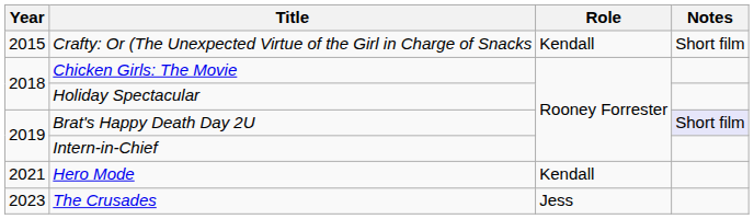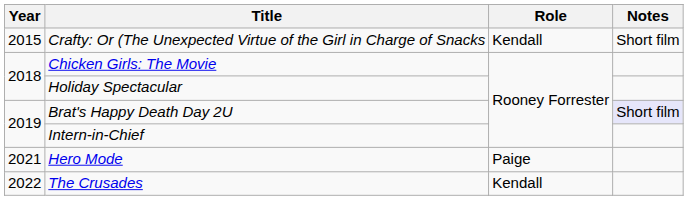 <table class="wikitable sortable">
 <tr>
 <th>Year</th>
 <th>Title</th>
 <th>Role</th>
 <th class="unsortable">Notes</th>
 </tr>
 <tr>
 <td>2015</td>
 <td><em>Crafty: Or (The Unexpected Virtue of the Girl in Charge of Snacks</em></td>
 <td>Kendall</td>
 <td>Short film</td>
 </tr>
 <tr>
 <td rowspan="2">2018</td>
 <td><em><a href='#'>Chicken Girls: The Movie</a></em> </td>
 <td rowspan="4">Rooney Forrester</td>
 <td></td>
 </tr>
 <tr>
 <td><em>Holiday Spectacular</em> </td>
 <td></td>
 </tr>
 <tr>
 <td rowspan="2">2019</td>
 <td><em>Brat's Happy Death Day 2U</em> </td>
 <td style="background: lavender;">Short film</td>
 </tr>
 <tr>
 <td><em>Intern-in-Chief</em> </td>
 <td></td>
 </tr>
 <tr>
 <td>2021</td>
 <td><em><a href='#'>Hero Mode</a></em></td>
+<td>Paige</td>
+<td></td>
+</tr>
+<tr>
+<td>2022</td>
+<td><em><a href='#'>The Crusades</a></em></td>
 <td>Kendall</td>
 <td></td>
 </tr>
-<tr>
-<td>2023</td>
-<td><em><a href='#'>The Crusades</a></em></td>
-<td>Jess</td>
-<td></td>
-</tr>
 </table>
